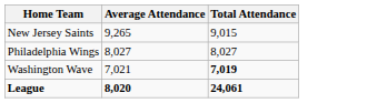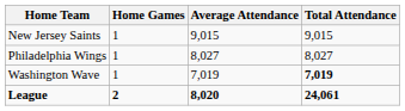 <table class="wikitable sortable">
 <tr>
 <th>Home Team</th>
+<th>Home Games</th>
 <th>Average Attendance</th>
 <th>Total Attendance</th>
 </tr>
 <tr>
 <td>New Jersey Saints</td>
-<td>9,265</td>
+<td>1</td>
+<td>9,015</td>
 <td>9,015</td>
 </tr>
 <tr>
 <td>Philadelphia Wings</td>
+<td>1</td>
 <td>8,027</td>
 <td>8,027</td>
 </tr>
 <tr>
 <td>Washington Wave</td>
-<td>7,021</td>
+<td>1</td>
+<td>7,019</td>
 <td><strong>7,019</strong></td>
 </tr>
 <tr class="sortbottom">
 <td><strong>League</strong></td>
+<td><strong>2</strong></td>
 <td><strong>8,020</strong></td>
 <td><strong>24,061</strong></td>
 </tr>
 </table>
